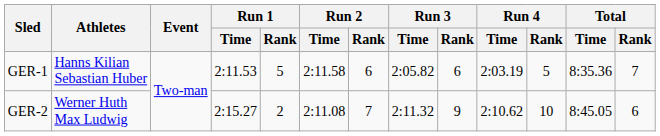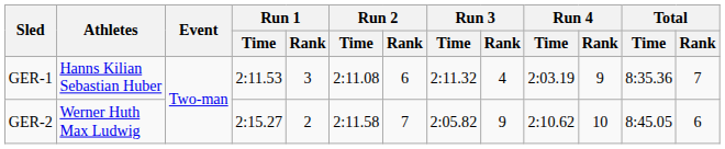 <table class="wikitable" border="1" style="font-size:90%">
 <tr>
 <th rowspan="2">Sled</th>
 <th rowspan="2">Athletes</th>
 <th rowspan="2">Event</th>
 <th colspan="2">Run 1</th>
 <th colspan="2">Run 2</th>
 <th colspan="2">Run 3</th>
 <th colspan="2">Run 4</th>
 <th colspan="2">Total</th>
 </tr>
 <tr>
 <th>Time</th>
 <th>Rank</th>
 <th>Time</th>
 <th>Rank</th>
 <th>Time</th>
 <th>Rank</th>
 <th>Time</th>
 <th>Rank</th>
 <th>Time</th>
 <th>Rank</th>
 </tr>
 <tr>
 <td align="center">GER-1</td>
 <td><a href='#'>Hanns Kilian</a><br><a href='#'>Sebastian Huber</a></td>
 <td rowspan="2"><a href='#'>Two-man</a></td>
 <td align="center">2:11.53</td>
-<td align="center">5</td>
-<td align="center">2:11.58</td>
+<td align="center">3</td>
+<td align="center">2:11.08</td>
 <td align="center">6</td>
-<td align="center">2:05.82</td>
-<td align="center">6</td>
+<td align="center">2:11.32</td>
+<td align="center">4</td>
 <td align="center">2:03.19</td>
-<td align="center">5</td>
+<td align="center">9</td>
 <td align="center">8:35.36</td>
 <td align="center">7</td>
 </tr>
 <tr>
 <td align="center">GER-2</td>
 <td><a href='#'>Werner Huth</a><br><a href='#'>Max Ludwig</a></td>
 <td align="center">2:15.27</td>
 <td align="center">2</td>
-<td align="center">2:11.08</td>
+<td align="center">2:11.58</td>
 <td align="center">7</td>
-<td align="center">2:11.32</td>
+<td align="center">2:05.82</td>
 <td align="center">9</td>
 <td align="center">2:10.62</td>
 <td align="center">10</td>
 <td align="center">8:45.05</td>
 <td align="center">6</td>
 </tr>
 </table>
